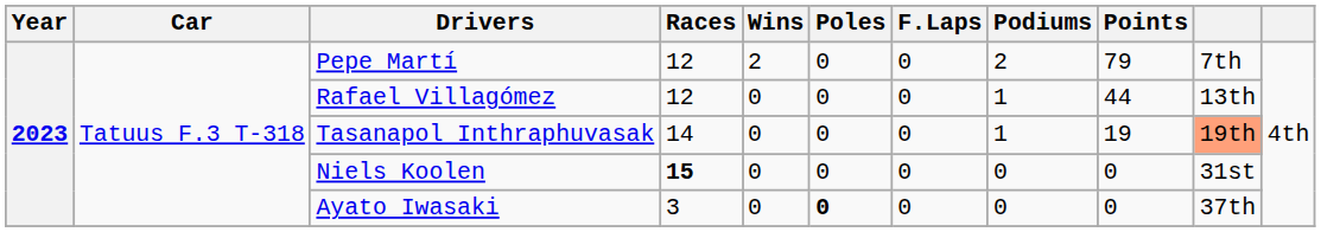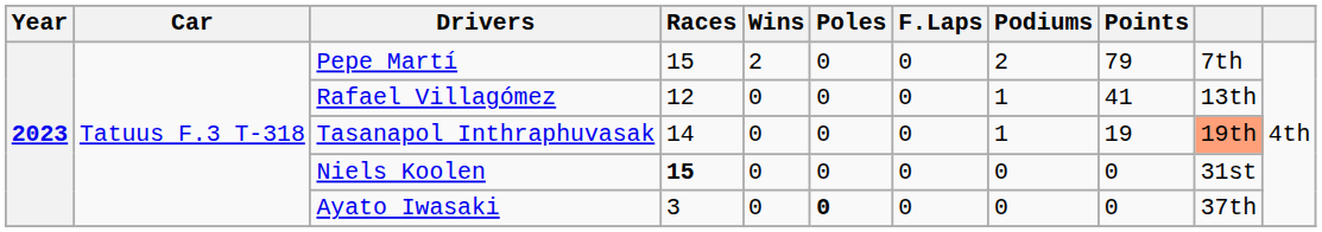 <table class="wikitable" style="font-size:85%">
 <tr>
 <th>Year</th>
 <th>Car</th>
 <th>Drivers</th>
 <th>Races</th>
 <th>Wins</th>
 <th>Poles</th>
 <th>F.Laps</th>
 <th>Podiums</th>
 <th>Points</th>
 <th></th>
 <th></th>
 </tr>
 <tr>
 <th rowspan="5"><a href='#'>2023</a></th>
 <td rowspan="5"><a href='#'>Tatuus F.3 T-318</a></td>
 <td> <a href='#'>Pepe Martí</a></td>
-<td>12</td>
+<td>15</td>
 <td>2</td>
 <td>0</td>
 <td>0</td>
 <td>2</td>
 <td>79</td>
 <td>7th</td>
 <td rowspan="5">4th</td>
 </tr>
 <tr>
 <td> <a href='#'>Rafael Villagómez</a></td>
 <td>12</td>
 <td>0</td>
 <td>0</td>
 <td>0</td>
 <td>1</td>
-<td>44</td>
+<td>41</td>
 <td>13th</td>
 </tr>
 <tr>
 <td> <a href='#'>Tasanapol Inthraphuvasak</a></td>
 <td>14</td>
 <td>0</td>
 <td>0</td>
 <td>0</td>
 <td>1</td>
 <td>19</td>
 <td style="background: lightsalmon;">19th</td>
 </tr>
 <tr>
 <td> <a href='#'>Niels Koolen</a></td>
 <td><strong>15</strong></td>
 <td>0</td>
 <td>0</td>
 <td>0</td>
 <td>0</td>
 <td>0</td>
 <td>31st</td>
 </tr>
 <tr>
 <td> <a href='#'>Ayato Iwasaki</a></td>
 <td>3</td>
 <td>0</td>
 <td><strong>0</strong></td>
 <td>0</td>
 <td>0</td>
 <td>0</td>
 <td>37th</td>
 </tr>
 </table>
